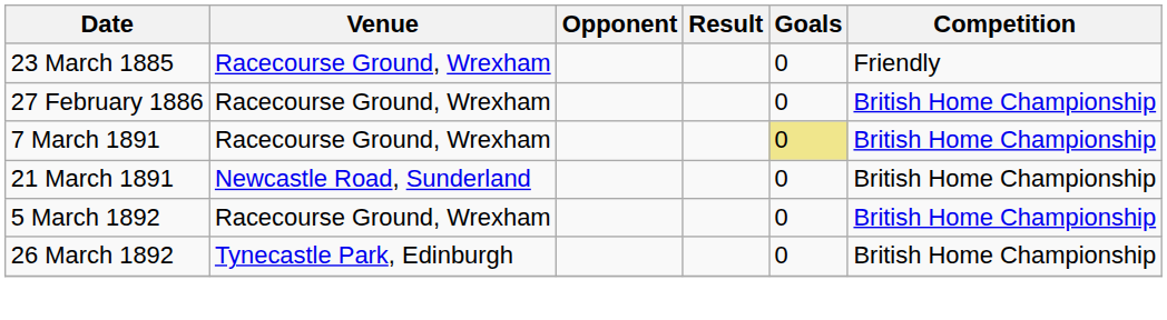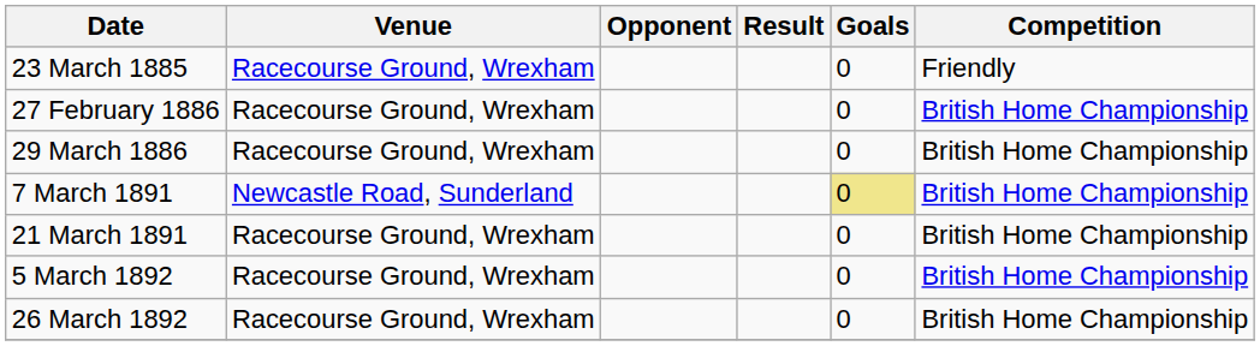 <table class="wikitable">
 <tr>
 <th>Date</th>
 <th>Venue</th>
 <th>Opponent</th>
 <th>Result</th>
 <th>Goals</th>
 <th>Competition</th>
 </tr>
 <tr>
 <td>23 March 1885</td>
 <td><a href='#'>Racecourse Ground</a>, <a href='#'>Wrexham</a></td>
 <td></td>
 <td></td>
 <td>0</td>
 <td>Friendly</td>
 </tr>
 <tr>
 <td>27 February 1886</td>
 <td>Racecourse Ground, Wrexham</td>
 <td></td>
 <td></td>
 <td>0</td>
 <td><a href='#'>British Home Championship</a></td>
 </tr>
 <tr>
+<td>29 March 1886</td>
+<td>Racecourse Ground, Wrexham</td>
+<td></td>
+<td></td>
+<td>0</td>
+<td>British Home Championship</td>
+</tr>
+<tr>
 <td>7 March 1891</td>
-<td>Racecourse Ground, Wrexham</td>
+<td><a href='#'>Newcastle Road</a>, <a href='#'>Sunderland</a></td>
 <td></td>
 <td></td>
 <td style="background: khaki;">0</td>
 <td><a href='#'>British Home Championship</a></td>
 </tr>
 <tr>
 <td>21 March 1891</td>
-<td><a href='#'>Newcastle Road</a>, <a href='#'>Sunderland</a></td>
+<td>Racecourse Ground, Wrexham</td>
 <td></td>
 <td></td>
 <td>0</td>
 <td>British Home Championship</td>
 </tr>
 <tr>
 <td>5 March 1892</td>
 <td>Racecourse Ground, Wrexham</td>
 <td></td>
 <td></td>
 <td>0</td>
 <td><a href='#'>British Home Championship</a></td>
 </tr>
 <tr>
 <td>26 March 1892</td>
-<td><a href='#'>Tynecastle Park</a>, Edinburgh</td>
+<td>Racecourse Ground, Wrexham</td>
 <td></td>
 <td></td>
 <td>0</td>
 <td>British Home Championship</td>
 </tr>
 <tr>
 </tr>
 </table>
